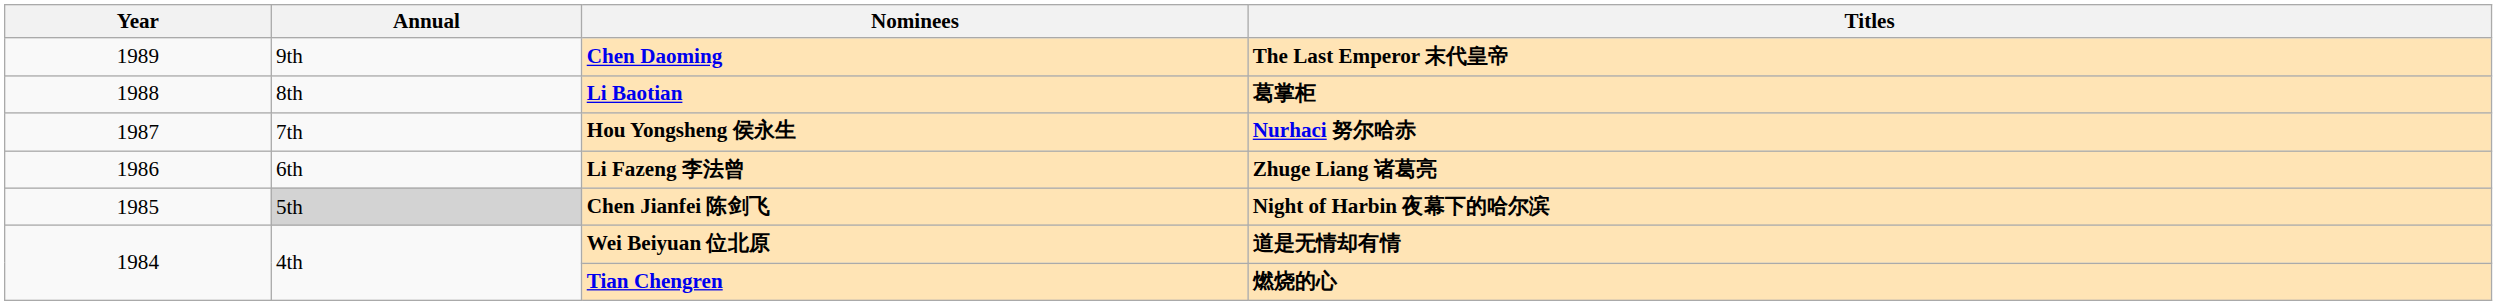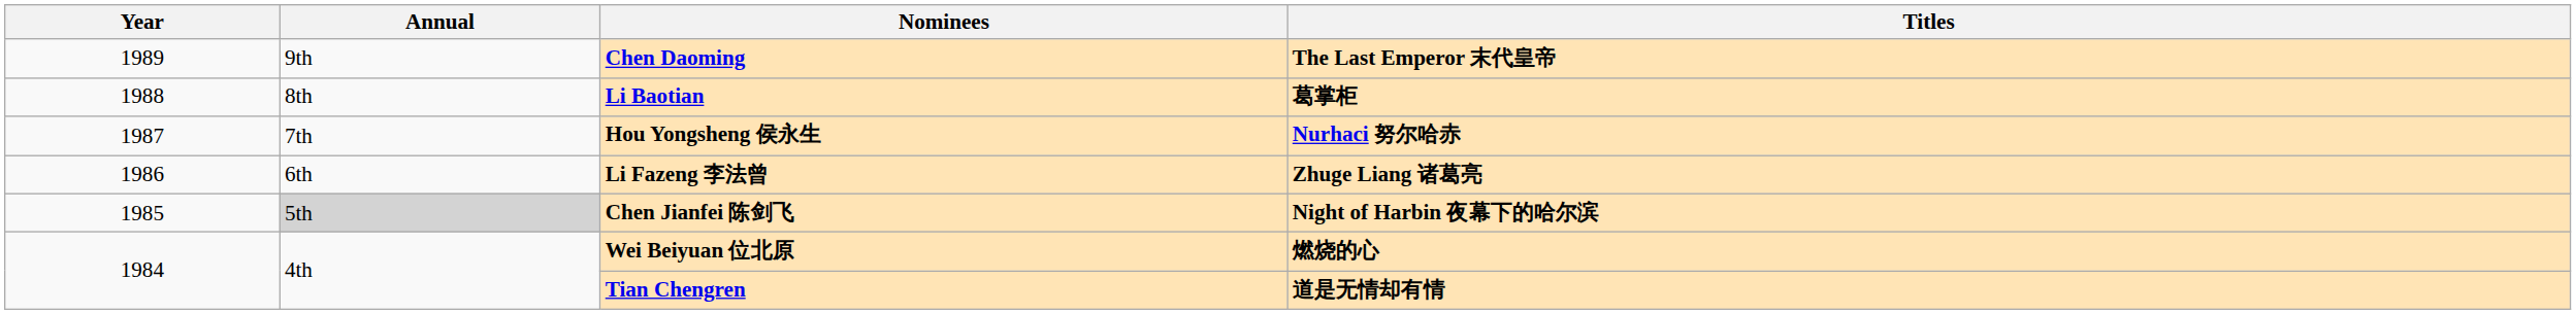 <table class="wikitable" width="95%" align="center">
 <tr>
 <th width="6%">Year</th>
 <th width="7%">Annual</th>
 <th width="15%">Nominees</th>
 <th width="28%">Titles</th>
 </tr>
 <tr>
 <td rowspan="1" style="text-align:center;">1989</td>
 <td rowspan="1">9th</td>
 <td style="background:#FFE4B5;"><strong><a href='#'>Chen Daoming</a></strong></td>
 <td style="background:#FFE4B5;"><strong>The Last Emperor 末代皇帝</strong></td>
 </tr>
 <tr>
 <td rowspan="1" style="text-align:center;">1988</td>
 <td rowspan="1">8th</td>
 <td style="background:#FFE4B5;"><strong><a href='#'>Li Baotian</a></strong></td>
 <td style="background:#FFE4B5;"><strong>葛掌柜</strong></td>
 </tr>
 <tr>
 <td rowspan="1" style="text-align:center;">1987</td>
 <td rowspan="1">7th</td>
 <td style="background:#FFE4B5;"><strong>Hou Yongsheng 侯永生</strong></td>
 <td style="background:#FFE4B5;"><strong><a href='#'>Nurhaci</a> 努尔哈赤</strong></td>
 </tr>
 <tr>
 <td rowspan="1" style="text-align:center;">1986</td>
 <td rowspan="1">6th</td>
 <td style="background:#FFE4B5;"><strong>Li Fazeng 李法曾</strong></td>
 <td style="background:#FFE4B5;"><strong>Zhuge Liang 诸葛亮</strong></td>
 </tr>
 <tr>
 <td rowspan="1" style="text-align:center;">1985</td>
 <td rowspan="1" style="background: lightgrey;">5th</td>
 <td style="background:#FFE4B5;"><strong>Chen Jianfei 陈剑飞</strong></td>
 <td style="background:#FFE4B5;"><strong>Night of Harbin 夜幕下的哈尔滨</strong></td>
 </tr>
 <tr>
 <td rowspan="2" style="text-align:center;">1984</td>
 <td rowspan="2">4th</td>
 <td style="background:#FFE4B5;"><strong>Wei Beiyuan 位北原</strong></td>
-<td style="background:#FFE4B5;"><strong>道是无情却有情</strong></td>
+<td style="background:#FFE4B5;"><strong>燃烧的心</strong></td>
 </tr>
 <tr>
 <td style="background:#FFE4B5;"><strong><a href='#'>Tian Chengren</a></strong></td>
-<td style="background:#FFE4B5;"><strong>燃烧的心</strong></td>
+<td style="background:#FFE4B5;"><strong>道是无情却有情</strong></td>
 </tr>
 </table>
